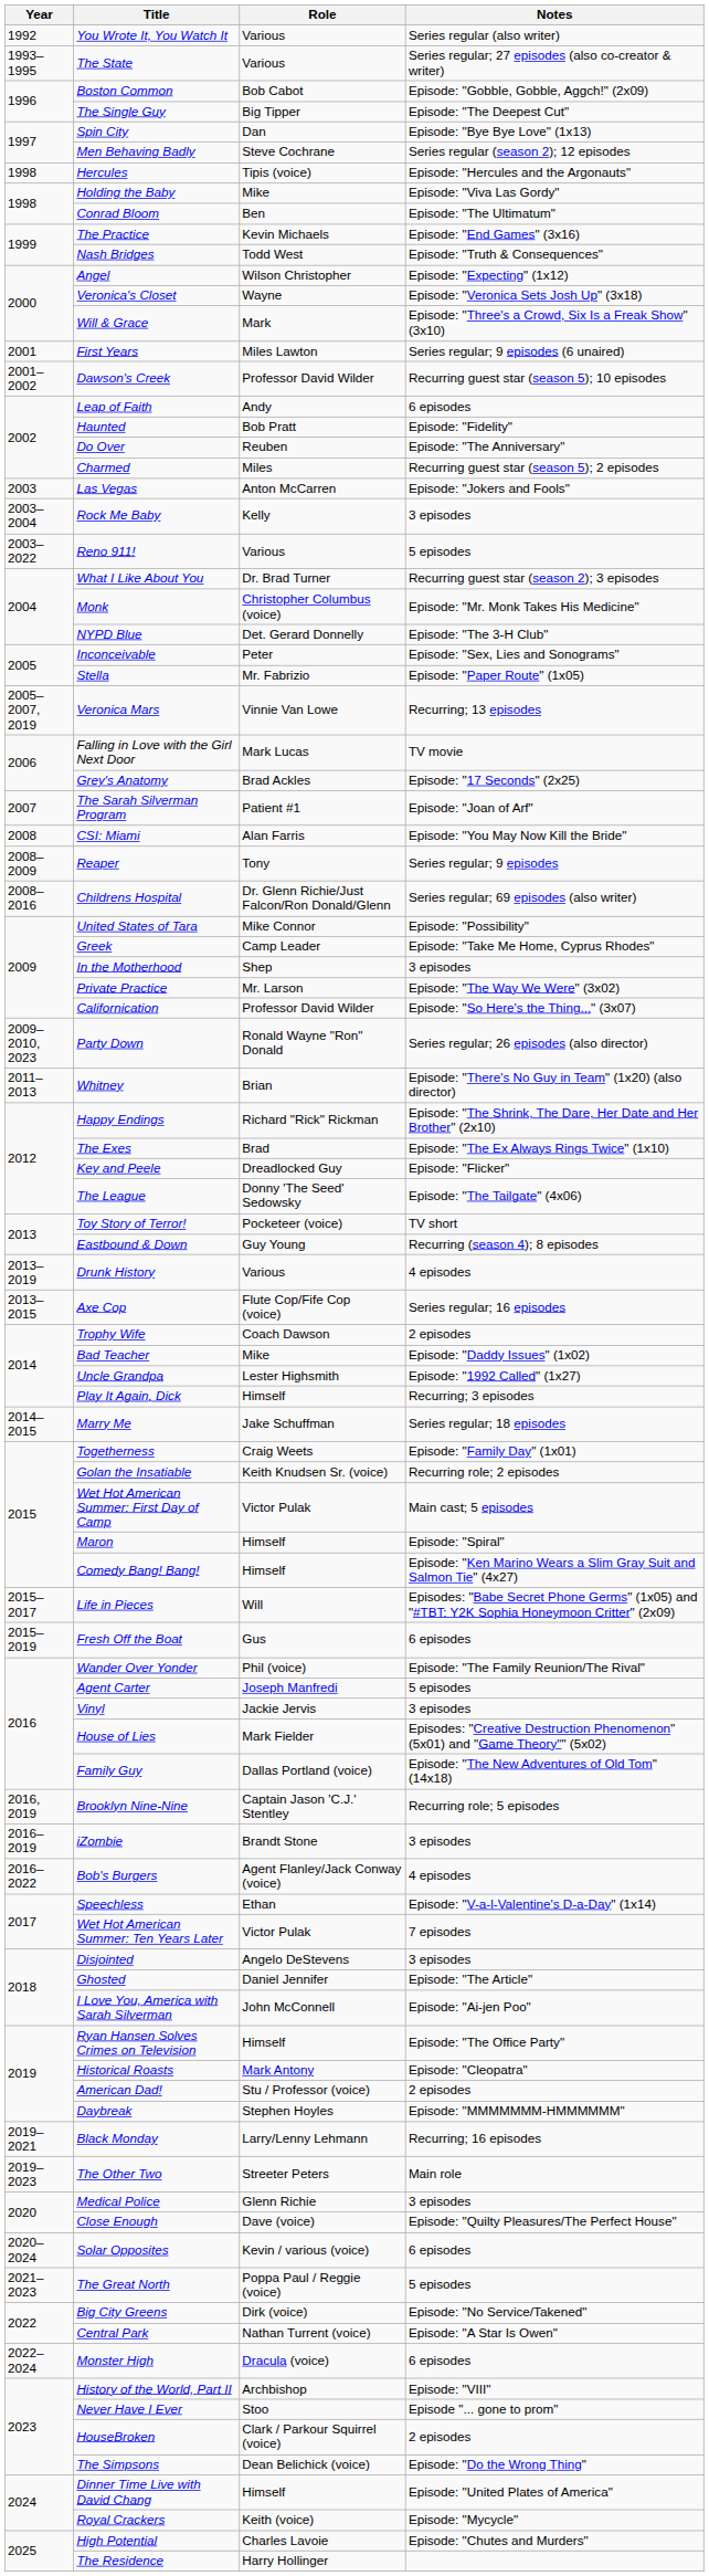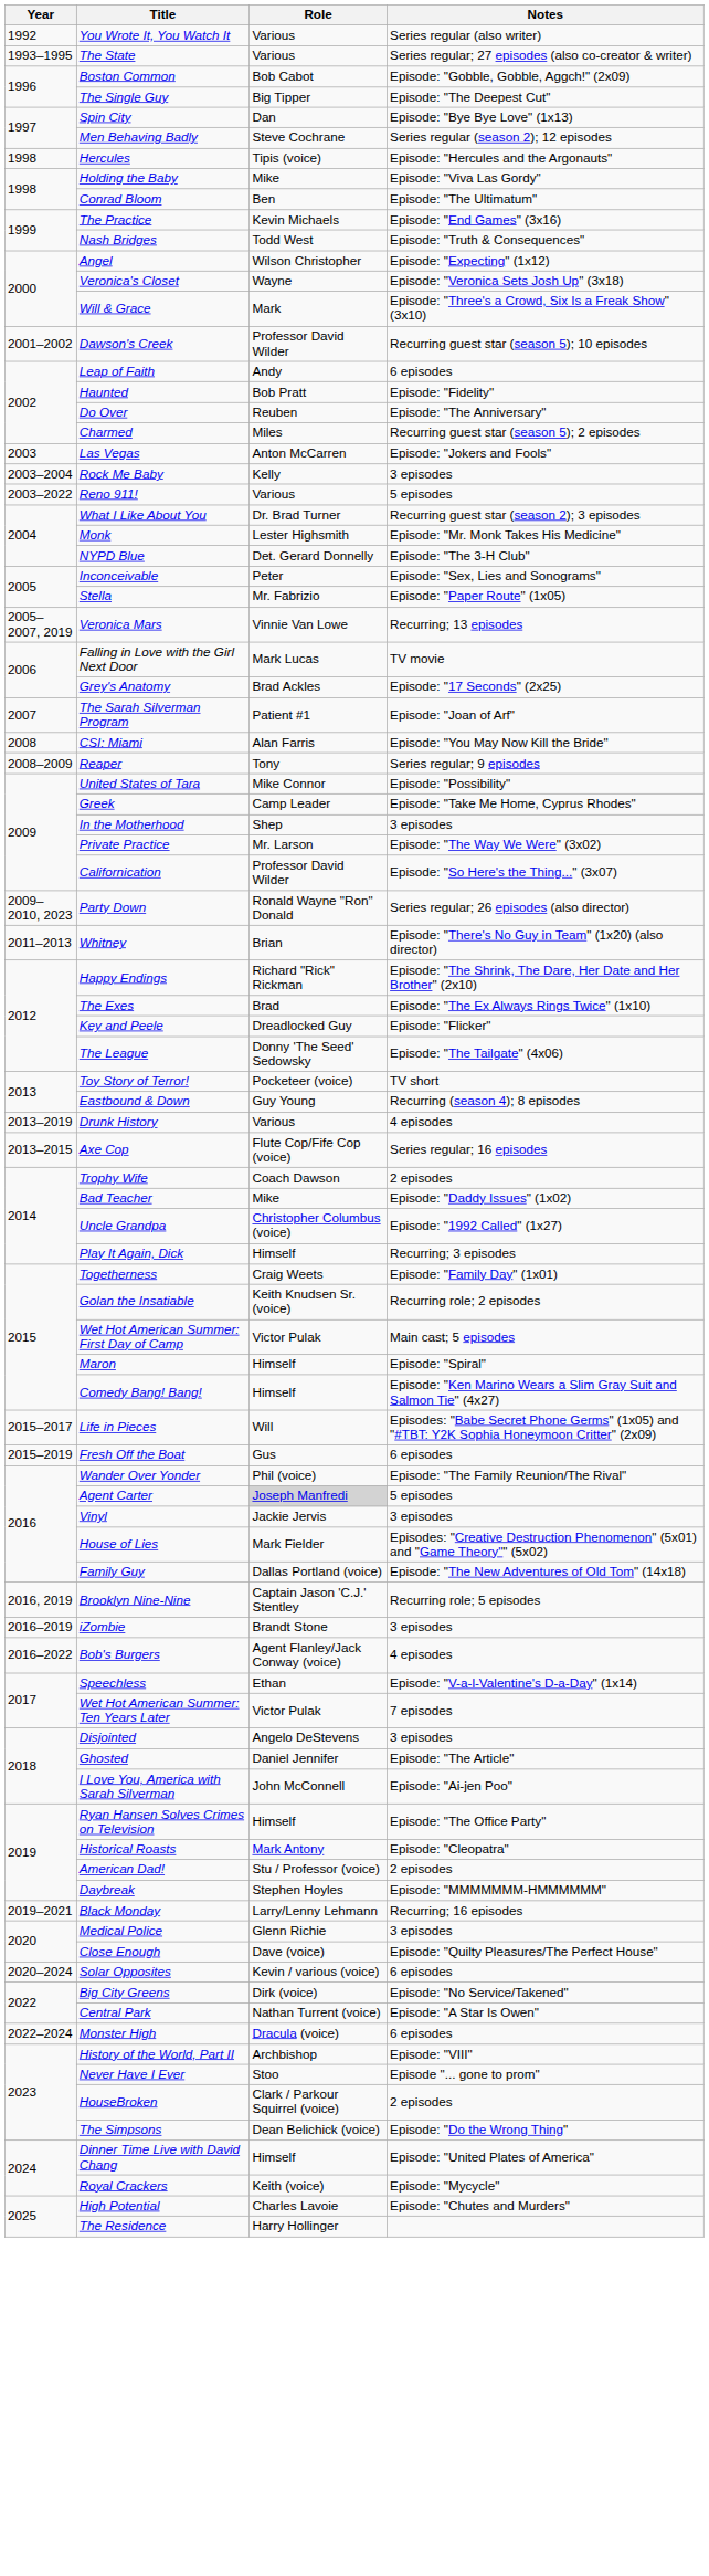 <table class="wikitable sortable">
 <tr>
 <th>Year</th>
 <th>Title</th>
 <th>Role</th>
 <th class="unsortable">Notes</th>
 </tr>
 <tr>
 <td>1992</td>
 <td><em><a href='#'>You Wrote It, You Watch It</a></em></td>
 <td>Various</td>
 <td>Series regular (also writer)</td>
 </tr>
 <tr>
 <td>1993–1995</td>
 <td data-sort-value="State, The"><em><a href='#'>The State</a></em></td>
 <td>Various</td>
 <td>Series regular; 27 <a href='#'>episodes</a> (also co-creator & writer)</td>
 </tr>
 <tr>
 <td rowspan="2">1996</td>
 <td><em><a href='#'>Boston Common</a></em></td>
 <td>Bob Cabot</td>
 <td>Episode: "Gobble, Gobble, Aggch!" (2x09)</td>
 </tr>
 <tr>
 <td><em><a href='#'>The Single Guy</a></em></td>
 <td>Big Tipper</td>
 <td>Episode: "The Deepest Cut"</td>
 </tr>
 <tr>
 <td rowspan="2">1997</td>
 <td><em><a href='#'>Spin City</a></em></td>
 <td>Dan</td>
 <td>Episode: "Bye Bye Love" (1x13)</td>
 </tr>
 <tr>
 <td><em><a href='#'>Men Behaving Badly</a></em></td>
 <td>Steve Cochrane</td>
 <td>Series regular (<a href='#'>season 2</a>); 12 episodes</td>
 </tr>
 <tr>
 <td>1998</td>
 <td><em><a href='#'>Hercules</a></em></td>
 <td>Tipis (voice)</td>
 <td>Episode: "Hercules and the Argonauts"</td>
 </tr>
 <tr>
 <td rowspan="2">1998</td>
 <td><em><a href='#'>Holding the Baby</a></em></td>
 <td>Mike</td>
 <td>Episode: "Viva Las Gordy"</td>
 </tr>
 <tr>
 <td><em><a href='#'>Conrad Bloom</a></em></td>
 <td>Ben</td>
 <td>Episode: "The Ultimatum"</td>
 </tr>
 <tr>
 <td rowspan="2">1999</td>
 <td data-sort-value="Practice, The"><em><a href='#'>The Practice</a></em></td>
 <td>Kevin Michaels</td>
 <td>Episode: "<a href='#'>End Games</a>" (3x16)</td>
 </tr>
 <tr>
 <td><em><a href='#'>Nash Bridges</a></em></td>
 <td>Todd West</td>
 <td>Episode: "Truth & Consequences"</td>
 </tr>
 <tr>
 <td rowspan="3">2000</td>
 <td><em><a href='#'>Angel</a></em></td>
 <td>Wilson Christopher</td>
 <td>Episode: "<a href='#'>Expecting</a>" (1x12)</td>
 </tr>
 <tr>
 <td><em><a href='#'>Veronica's Closet</a></em></td>
 <td>Wayne</td>
 <td>Episode: "<a href='#'>Veronica Sets Josh Up</a>" (3x18)</td>
 </tr>
 <tr>
 <td><em><a href='#'>Will & Grace</a></em></td>
 <td>Mark</td>
 <td>Episode: "<a href='#'>Three's a Crowd, Six Is a Freak Show</a>" (3x10)</td>
 </tr>
 <tr>
-<td>2001</td>
-<td><em><a href='#'>First Years</a></em></td>
-<td>Miles Lawton</td>
-<td>Series regular; 9 <a href='#'>episodes</a> (6 unaired)</td>
-</tr>
-<tr>
 <td>2001–2002</td>
 <td><em><a href='#'>Dawson's Creek</a></em></td>
 <td>Professor David Wilder</td>
 <td>Recurring guest star (<a href='#'>season 5</a>); 10 episodes</td>
 </tr>
 <tr>
 <td rowspan="4">2002</td>
 <td><em><a href='#'>Leap of Faith</a></em></td>
 <td>Andy</td>
 <td>6 episodes</td>
 </tr>
 <tr>
 <td><em><a href='#'>Haunted</a></em></td>
 <td>Bob Pratt</td>
 <td>Episode: "Fidelity"</td>
 </tr>
 <tr>
 <td><em><a href='#'>Do Over</a></em></td>
 <td>Reuben</td>
 <td>Episode: "The Anniversary"</td>
 </tr>
 <tr>
 <td><em><a href='#'>Charmed</a></em></td>
 <td>Miles</td>
 <td>Recurring guest star (<a href='#'>season 5</a>); 2 episodes</td>
 </tr>
 <tr>
 <td>2003</td>
 <td><em><a href='#'>Las Vegas</a></em></td>
 <td>Anton McCarren</td>
 <td>Episode: "Jokers and Fools"</td>
 </tr>
 <tr>
 <td>2003–2004</td>
 <td><em><a href='#'>Rock Me Baby</a></em></td>
 <td>Kelly</td>
 <td>3 episodes</td>
 </tr>
 <tr>
 <td>2003–2022</td>
 <td><em><a href='#'>Reno 911!</a></em></td>
 <td>Various</td>
 <td>5 episodes</td>
 </tr>
 <tr>
 <td rowspan="3">2004</td>
 <td><em><a href='#'>What I Like About You</a></em></td>
 <td>Dr. Brad Turner</td>
 <td>Recurring guest star (<a href='#'>season 2</a>); 3 episodes</td>
 </tr>
 <tr>
 <td><em><a href='#'>Monk</a></em></td>
-<td><a href='#'>Christopher Columbus</a> (voice)</td>
+<td>Lester Highsmith</td>
 <td>Episode: "Mr. Monk Takes His Medicine"</td>
 </tr>
 <tr>
 <td><em><a href='#'>NYPD Blue</a></em></td>
 <td>Det. Gerard Donnelly</td>
 <td>Episode: "The 3-H Club"</td>
 </tr>
 <tr>
 <td rowspan="2">2005</td>
 <td><em><a href='#'>Inconceivable</a></em></td>
 <td>Peter</td>
 <td>Episode: "Sex, Lies and Sonograms"</td>
 </tr>
 <tr>
 <td><em><a href='#'>Stella</a></em></td>
 <td>Mr. Fabrizio</td>
 <td>Episode: "<a href='#'>Paper Route</a>" (1x05)</td>
 </tr>
 <tr>
 <td>2005–2007, 2019</td>
 <td><em><a href='#'>Veronica Mars</a></em></td>
 <td>Vinnie Van Lowe</td>
 <td>Recurring; 13 <a href='#'>episodes</a></td>
 </tr>
 <tr>
 <td rowspan="2">2006</td>
 <td><em>Falling in Love with the Girl Next Door</em></td>
 <td>Mark Lucas</td>
 <td>TV movie</td>
 </tr>
 <tr>
 <td><em><a href='#'>Grey's Anatomy</a></em></td>
 <td>Brad Ackles</td>
 <td>Episode: "<a href='#'>17 Seconds</a>" (2x25)</td>
 </tr>
 <tr>
 <td>2007</td>
 <td><em><a href='#'>The Sarah Silverman Program</a></em></td>
 <td>Patient #1</td>
 <td>Episode: "Joan of Arf"</td>
 </tr>
 <tr>
 <td>2008</td>
 <td><em><a href='#'>CSI: Miami</a></em></td>
 <td>Alan Farris</td>
 <td>Episode: "You May Now Kill the Bride"</td>
 </tr>
 <tr>
 <td>2008–2009</td>
 <td><em><a href='#'>Reaper</a></em></td>
 <td>Tony</td>
 <td>Series regular; 9 <a href='#'>episodes</a></td>
-</tr>
-<tr>
-<td>2008–2016</td>
-<td><em><a href='#'>Childrens Hospital</a></em></td>
-<td>Dr. Glenn Richie/Just Falcon/Ron Donald/Glenn</td>
-<td>Series regular; 69 <a href='#'>episodes</a> (also writer)</td>
 </tr>
 <tr>
 <td rowspan="5">2009</td>
 <td><em><a href='#'>United States of Tara</a></em></td>
 <td>Mike Connor</td>
 <td>Episode: "Possibility"</td>
 </tr>
 <tr>
 <td><em><a href='#'>Greek</a></em></td>
 <td>Camp Leader</td>
 <td>Episode: "Take Me Home, Cyprus Rhodes"</td>
 </tr>
 <tr>
 <td><em><a href='#'>In the Motherhood</a></em></td>
 <td>Shep</td>
 <td>3 episodes</td>
 </tr>
 <tr>
 <td><em><a href='#'>Private Practice</a></em></td>
 <td>Mr. Larson</td>
 <td>Episode: "<a href='#'>The Way We Were</a>" (3x02)</td>
 </tr>
 <tr>
 <td><em><a href='#'>Californication</a></em></td>
 <td>Professor David Wilder</td>
 <td>Episode: "<a href='#'>So Here's the Thing...</a>" (3x07)</td>
 </tr>
 <tr>
 <td>2009–2010, 2023</td>
 <td><em><a href='#'>Party Down</a></em></td>
 <td>Ronald Wayne "Ron" Donald</td>
 <td>Series regular; 26 <a href='#'>episodes</a> (also director)</td>
 </tr>
 <tr>
 <td>2011–2013</td>
 <td><em><a href='#'>Whitney</a></em></td>
 <td>Brian</td>
 <td>Episode: "<a href='#'>There's No Guy in Team</a>" (1x20) (also director)</td>
 </tr>
 <tr>
 <td rowspan="4">2012</td>
 <td><em><a href='#'>Happy Endings</a></em></td>
 <td>Richard "Rick" Rickman</td>
 <td>Episode: "<a href='#'>The Shrink, The Dare, Her Date and Her Brother</a>" (2x10)</td>
 </tr>
 <tr>
 <td data-sort-value="Exes, The"><em><a href='#'>The Exes</a></em></td>
 <td>Brad</td>
 <td>Episode: "<a href='#'>The Ex Always Rings Twice</a>" (1x10)</td>
 </tr>
 <tr>
 <td><em><a href='#'>Key and Peele</a></em></td>
 <td>Dreadlocked Guy</td>
 <td>Episode: "Flicker"</td>
 </tr>
 <tr>
 <td data-sort-value="League, The"><em><a href='#'>The League</a></em></td>
 <td>Donny 'The Seed' Sedowsky</td>
 <td>Episode: "<a href='#'>The Tailgate</a>" (4x06)</td>
 </tr>
 <tr>
 <td rowspan="2">2013</td>
 <td><em><a href='#'>Toy Story of Terror!</a></em></td>
 <td>Pocketeer (voice)</td>
 <td>TV short</td>
 </tr>
 <tr>
 <td><em><a href='#'>Eastbound & Down</a></em></td>
 <td>Guy Young</td>
 <td>Recurring (<a href='#'>season 4</a>); 8 episodes</td>
 </tr>
 <tr>
 <td>2013–2019</td>
 <td><em><a href='#'>Drunk History</a></em></td>
 <td>Various</td>
 <td>4 episodes</td>
 </tr>
 <tr>
 <td>2013–2015</td>
 <td><em><a href='#'>Axe Cop</a></em></td>
 <td>Flute Cop/Fife Cop <br>(voice)</td>
 <td>Series regular; 16 <a href='#'>episodes</a></td>
 </tr>
 <tr>
 <td rowspan="4">2014</td>
 <td><em><a href='#'>Trophy Wife</a></em></td>
 <td>Coach Dawson</td>
 <td>2 episodes</td>
 </tr>
 <tr>
 <td><em><a href='#'>Bad Teacher</a></em></td>
 <td>Mike</td>
 <td>Episode: "<a href='#'>Daddy Issues</a>" (1x02)</td>
 </tr>
 <tr>
 <td><em><a href='#'>Uncle Grandpa</a></em></td>
-<td>Lester Highsmith</td>
+<td><a href='#'>Christopher Columbus</a> (voice)</td>
 <td>Episode: "<a href='#'>1992 Called</a>" (1x27)</td>
 </tr>
 <tr>
 <td><em><a href='#'>Play It Again, Dick</a></em></td>
 <td>Himself</td>
 <td>Recurring; 3 episodes</td>
-</tr>
-<tr>
-<td>2014–2015</td>
-<td><em><a href='#'>Marry Me</a></em></td>
-<td>Jake Schuffman</td>
-<td>Series regular; 18 <a href='#'>episodes</a></td>
 </tr>
 <tr>
 <td rowspan="5">2015</td>
 <td><em><a href='#'>Togetherness</a></em></td>
 <td>Craig Weets</td>
 <td>Episode: "<a href='#'>Family Day</a>" (1x01)</td>
 </tr>
 <tr>
 <td><em><a href='#'>Golan the Insatiable</a></em></td>
 <td>Keith Knudsen Sr. (voice)</td>
 <td>Recurring role; 2 episodes</td>
 </tr>
 <tr>
 <td><em><a href='#'>Wet Hot American Summer: First Day of Camp</a></em></td>
 <td>Victor Pulak</td>
 <td>Main cast; 5 <a href='#'>episodes</a></td>
 </tr>
 <tr>
 <td><em><a href='#'>Maron</a></em></td>
 <td>Himself</td>
 <td>Episode: "Spiral"</td>
 </tr>
 <tr>
 <td><em><a href='#'>Comedy Bang! Bang!</a></em></td>
 <td>Himself</td>
 <td>Episode: "<a href='#'>Ken Marino Wears a Slim Gray Suit and Salmon Tie</a>" (4x27)</td>
 </tr>
 <tr>
 <td>2015–2017</td>
 <td><em><a href='#'>Life in Pieces</a></em></td>
 <td>Will</td>
 <td>Episodes: "<a href='#'>Babe Secret Phone Germs</a>" (1x05) and "<a href='#'>#TBT: Y2K Sophia Honeymoon Critter</a>" (2x09)</td>
 </tr>
 <tr>
 <td>2015–2019</td>
 <td><em><a href='#'>Fresh Off the Boat</a></em></td>
 <td>Gus</td>
 <td>6 episodes</td>
 </tr>
 <tr>
 <td rowspan="5">2016</td>
 <td><em><a href='#'>Wander Over Yonder</a></em></td>
 <td>Phil (voice)</td>
 <td>Episode: "The Family Reunion/The Rival"</td>
 </tr>
 <tr>
 <td><em><a href='#'>Agent Carter</a></em></td>
-<td><a href='#'>Joseph Manfredi</a></td>
+<td style="background: lightgrey;"><a href='#'>Joseph Manfredi</a></td>
 <td>5 episodes</td>
 </tr>
 <tr>
 <td><em><a href='#'>Vinyl</a></em></td>
 <td>Jackie Jervis</td>
 <td>3 episodes</td>
 </tr>
 <tr>
 <td><em><a href='#'>House of Lies</a></em></td>
 <td>Mark Fielder</td>
 <td>Episodes: "<a href='#'>Creative Destruction Phenomenon</a>" (5x01) and "<a href='#'>Game Theory"</a>" (5x02)</td>
 </tr>
 <tr>
 <td><em><a href='#'>Family Guy</a></em></td>
 <td>Dallas Portland (voice)</td>
 <td>Episode: "<a href='#'>The New Adventures of Old Tom</a>" (14x18)</td>
 </tr>
 <tr>
 <td>2016, 2019</td>
 <td><em><a href='#'>Brooklyn Nine-Nine</a></em></td>
 <td>Captain Jason 'C.J.' Stentley</td>
 <td>Recurring role; 5 episodes</td>
 </tr>
 <tr>
 <td>2016–2019</td>
 <td><em><a href='#'>iZombie</a></em></td>
 <td>Brandt Stone</td>
 <td>3 episodes</td>
 </tr>
 <tr>
 <td>2016–2022</td>
 <td><em><a href='#'>Bob's Burgers</a></em></td>
 <td>Agent Flanley/Jack Conway (voice)</td>
 <td>4 episodes</td>
 </tr>
 <tr>
 <td rowspan="2">2017</td>
 <td><em><a href='#'>Speechless</a></em></td>
 <td>Ethan</td>
 <td>Episode: "<a href='#'>V-a-l-Valentine's D-a-Day</a>" (1x14)</td>
 </tr>
 <tr>
 <td><em><a href='#'>Wet Hot American Summer: Ten Years Later</a></em></td>
 <td>Victor Pulak</td>
 <td>7 episodes</td>
 </tr>
 <tr>
 <td rowspan="3">2018</td>
 <td><em><a href='#'>Disjointed</a></em></td>
 <td>Angelo DeStevens</td>
 <td>3 episodes</td>
 </tr>
 <tr>
 <td><em><a href='#'>Ghosted</a></em></td>
 <td>Daniel Jennifer</td>
 <td>Episode: "The Article"</td>
 </tr>
 <tr>
 <td><em><a href='#'>I Love You, America with Sarah Silverman</a></em></td>
 <td>John McConnell</td>
 <td>Episode: "Ai-jen Poo"</td>
 </tr>
 <tr>
 <td rowspan="4">2019</td>
 <td><em><a href='#'>Ryan Hansen Solves Crimes on Television</a></em></td>
 <td>Himself</td>
 <td>Episode: "The Office Party"</td>
 </tr>
 <tr>
 <td><em><a href='#'>Historical Roasts</a></em></td>
 <td><a href='#'>Mark Antony</a></td>
 <td>Episode: "Cleopatra"</td>
 </tr>
 <tr>
 <td><em><a href='#'>American Dad!</a></em></td>
 <td>Stu / Professor (voice)</td>
 <td>2 episodes</td>
 </tr>
 <tr>
 <td><em><a href='#'>Daybreak</a></em></td>
 <td>Stephen Hoyles</td>
 <td>Episode: "MMMMMMM-HMMMMMM"</td>
 </tr>
 <tr>
 <td>2019–2021</td>
 <td><em><a href='#'>Black Monday</a></em></td>
 <td>Larry/Lenny Lehmann</td>
 <td>Recurring; 16 episodes</td>
 </tr>
 <tr>
-<td>2019–2023</td>
-<td><em><a href='#'>The Other Two</a></em></td>
-<td>Streeter Peters</td>
-<td>Main role</td>
-</tr>
-<tr>
 <td rowspan="2">2020</td>
 <td><em><a href='#'>Medical Police</a></em></td>
 <td>Glenn Richie</td>
 <td>3 episodes</td>
 </tr>
 <tr>
 <td><em><a href='#'>Close Enough</a></em></td>
 <td>Dave (voice)</td>
 <td>Episode: "Quilty Pleasures/The Perfect House"</td>
 </tr>
 <tr>
 <td>2020–2024</td>
 <td><em><a href='#'>Solar Opposites</a></em></td>
 <td>Kevin / various (voice)</td>
 <td>6 episodes</td>
-</tr>
-<tr>
-<td>2021–2023</td>
-<td><em><a href='#'>The Great North</a></em></td>
-<td>Poppa Paul / Reggie (voice)</td>
-<td>5 episodes</td>
 </tr>
 <tr>
 <td rowspan="2">2022</td>
 <td><em><a href='#'>Big City Greens</a></em></td>
 <td>Dirk (voice)</td>
 <td>Episode: "No Service/Takened"</td>
 </tr>
 <tr>
 <td><em><a href='#'>Central Park</a></em></td>
 <td>Nathan Turrent (voice)</td>
 <td>Episode: "A Star Is Owen"</td>
 </tr>
 <tr>
 <td>2022–2024</td>
 <td><em><a href='#'>Monster High</a></em></td>
 <td><a href='#'>Dracula</a> (voice)</td>
 <td>6 episodes</td>
 </tr>
 <tr>
 <td rowspan="4">2023</td>
 <td><em><a href='#'>History of the World, Part II</a></em></td>
 <td>Archbishop</td>
 <td>Episode: "VIII"</td>
 </tr>
 <tr>
 <td><em><a href='#'>Never Have I Ever</a></em></td>
 <td>Stoo</td>
 <td>Episode "... gone to prom"</td>
 </tr>
 <tr>
 <td><em><a href='#'>HouseBroken</a></em></td>
 <td>Clark / Parkour Squirrel (voice)</td>
 <td>2 episodes</td>
 </tr>
 <tr>
 <td><em><a href='#'>The Simpsons</a></em></td>
 <td>Dean Belichick (voice)</td>
 <td>Episode: "<a href='#'>Do the Wrong Thing</a>"</td>
 </tr>
 <tr>
 <td rowspan="2">2024</td>
 <td><em><a href='#'>Dinner Time Live with David Chang</a></em></td>
 <td>Himself</td>
 <td>Episode: "United Plates of America"</td>
 </tr>
 <tr>
 <td><em><a href='#'>Royal Crackers</a></em></td>
 <td>Keith (voice)</td>
 <td>Episode: "Mycycle"</td>
 </tr>
 <tr>
 <td rowspan="2">2025</td>
 <td><em><a href='#'>High Potential</a></em></td>
 <td>Charles Lavoie</td>
 <td>Episode: "Chutes and Murders"</td>
 </tr>
 <tr>
 <td><em><a href='#'>The Residence</a></em></td>
 <td>Harry Hollinger</td>
 <td></td>
 </tr>
 </table>
